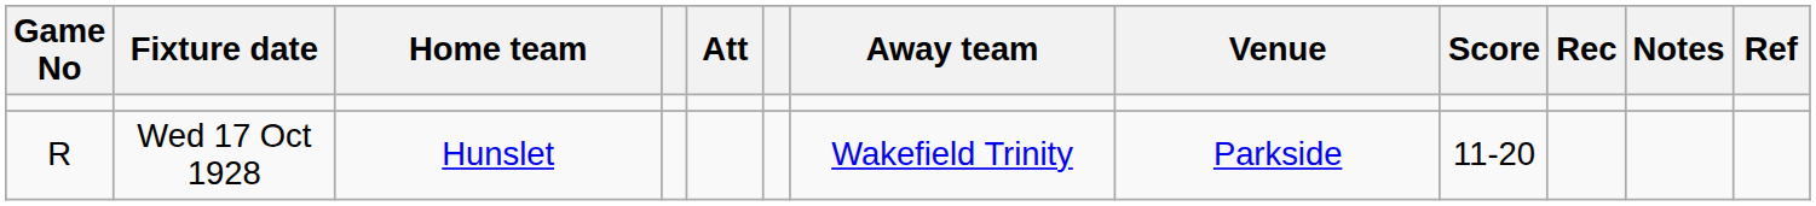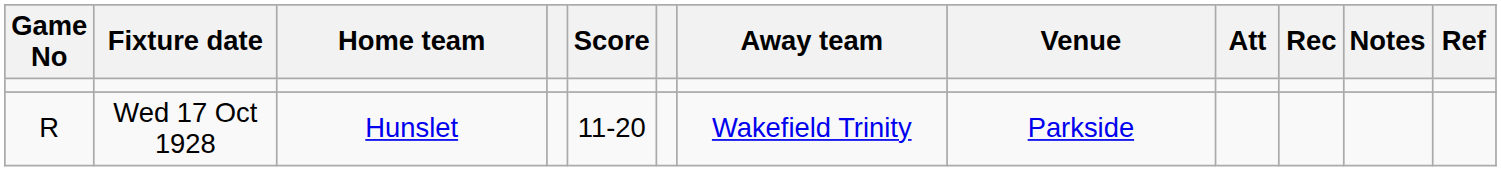 <table class="wikitable" style="text-align:center;">
 <tr>
 <th width=20 abbr="No">Game No</th>
 <th width=100 abbr="Date">Fixture date</th>
 <th width=150 abbr="Home team">Home team</th>
 <th width=5 abbr="space"></th>
-<th width=30 abbr="Att">Att</th>
+<th width=20 abbr="Score">Score</th>
 <th width=5 abbr="space"></th>
 <th width=150 abbr="Away team">Away team</th>
 <th width=150 abbr="Venue">Venue</th>
-<th width=20 abbr="Score">Score</th>
+<th width=30 abbr="Att">Att</th>
 <th width=30 abbr="Rec">Rec</th>
 <th width=20 abbr="Notes">Notes</th>
 <th width=30 abbr="Ref">Ref</th>
 </tr>
 <tr>
 <td></td>
 <td></td>
 <td></td>
 <td></td>
 <td></td>
 <td></td>
 <td></td>
 <td></td>
 <td></td>
 <td></td>
 <td></td>
 <td></td>
 </tr>
 <tr>
 <td>R</td>
 <td>Wed 17 Oct 1928</td>
 <td><a href='#'>Hunslet</a></td>
 <td></td>
-<td></td>
+<td>11-20</td>
 <td></td>
 <td><a href='#'>Wakefield Trinity</a></td>
 <td><a href='#'>Parkside</a></td>
-<td>11-20</td>
+<td></td>
 <td></td>
 <td></td>
 <td></td>
 </tr>
 </table>
